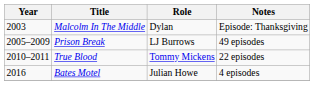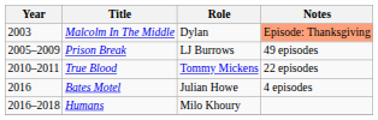 <table class="wikitable">
 <tr>
 <th>Year</th>
 <th>Title</th>
 <th>Role</th>
 <th>Notes</th>
 </tr>
 <tr>
 <td>2003</td>
 <td><em><a href='#'>Malcolm In The Middle</a></em></td>
 <td>Dylan</td>
-<td>Episode: Thanksgiving</td>
+<td style="background: lightsalmon;">Episode: Thanksgiving</td>
 </tr>
 <tr>
 <td>2005–2009</td>
 <td><em><a href='#'>Prison Break</a></em></td>
 <td>LJ Burrows</td>
 <td>49 episodes</td>
 </tr>
 <tr>
 <td>2010–2011</td>
 <td><em><a href='#'>True Blood</a></em></td>
 <td><a href='#'>Tommy Mickens</a></td>
 <td>22 episodes</td>
 </tr>
 <tr>
 <td>2016</td>
 <td><em><a href='#'>Bates Motel</a></em></td>
 <td>Julian Howe</td>
 <td>4 episodes</td>
 </tr>
 <tr>
+<td>2016–2018</td>
+<td><em><a href='#'>Humans</a></em></td>
+<td>Milo Khoury</td>
+<td></td>
+</tr>
+<tr>
 </tr>
 </table>
